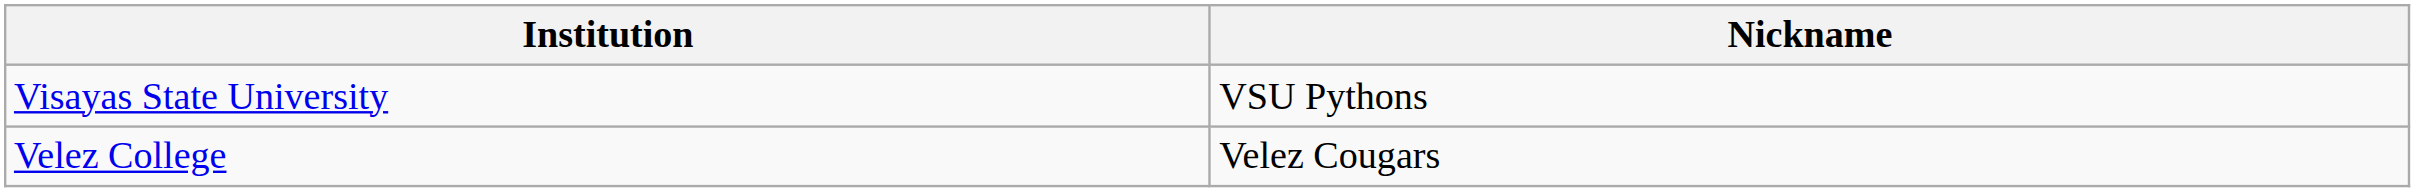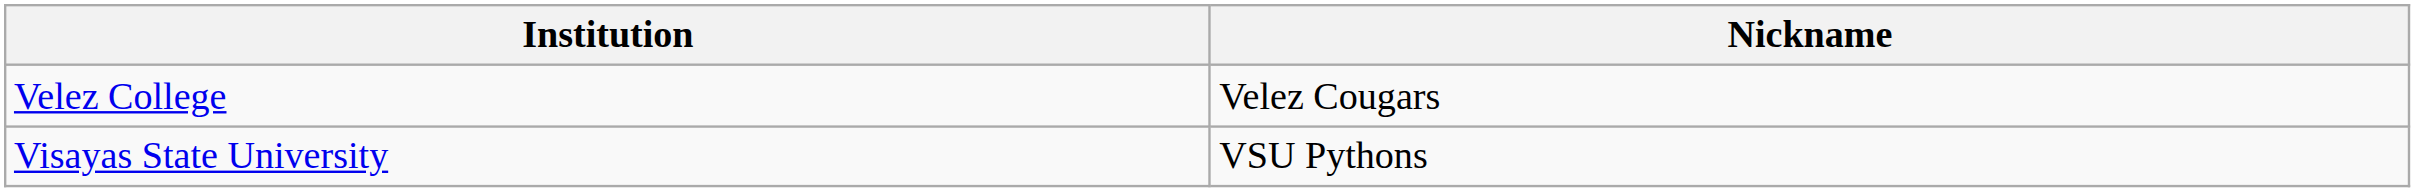 <table class="wikitable" style="width: 80%">
 <tr>
 <th width=7%>Institution</th>
 <th width=7%>Nickname</th>
 </tr>
 <tr>
+<td><a href='#'>Velez College</a></td>
+<td>Velez Cougars</td>
+</tr>
+<tr>
 <td><a href='#'>Visayas State University</a></td>
 <td>VSU Pythons</td>
 </tr>
-<tr>
-<td><a href='#'>Velez College</a></td>
-<td>Velez Cougars</td>
-</tr>
 </table>
